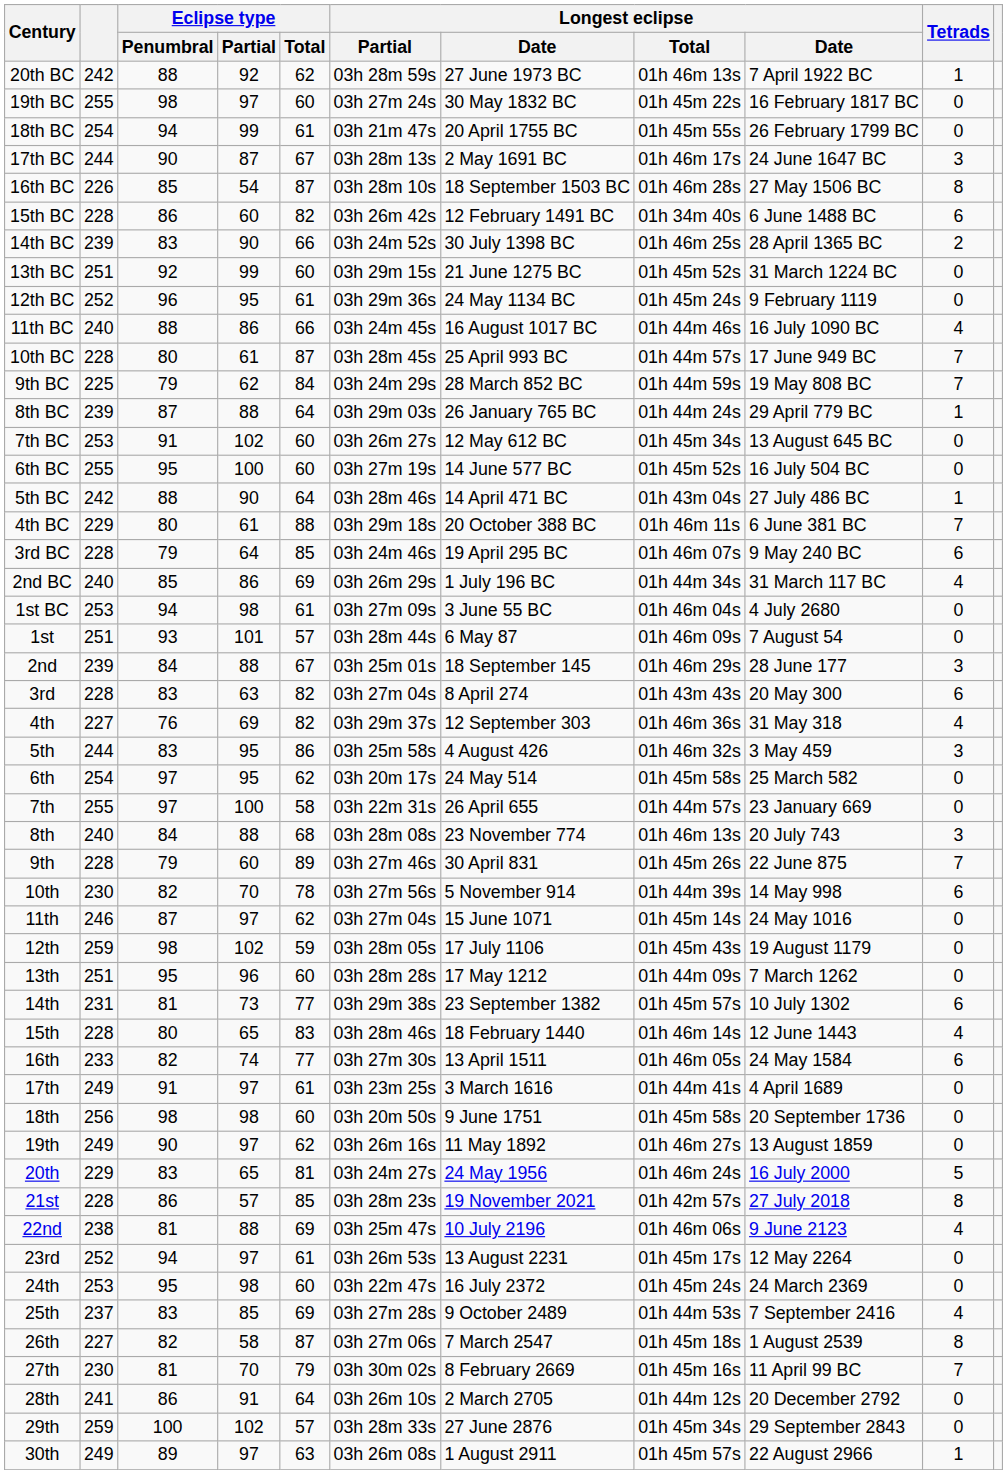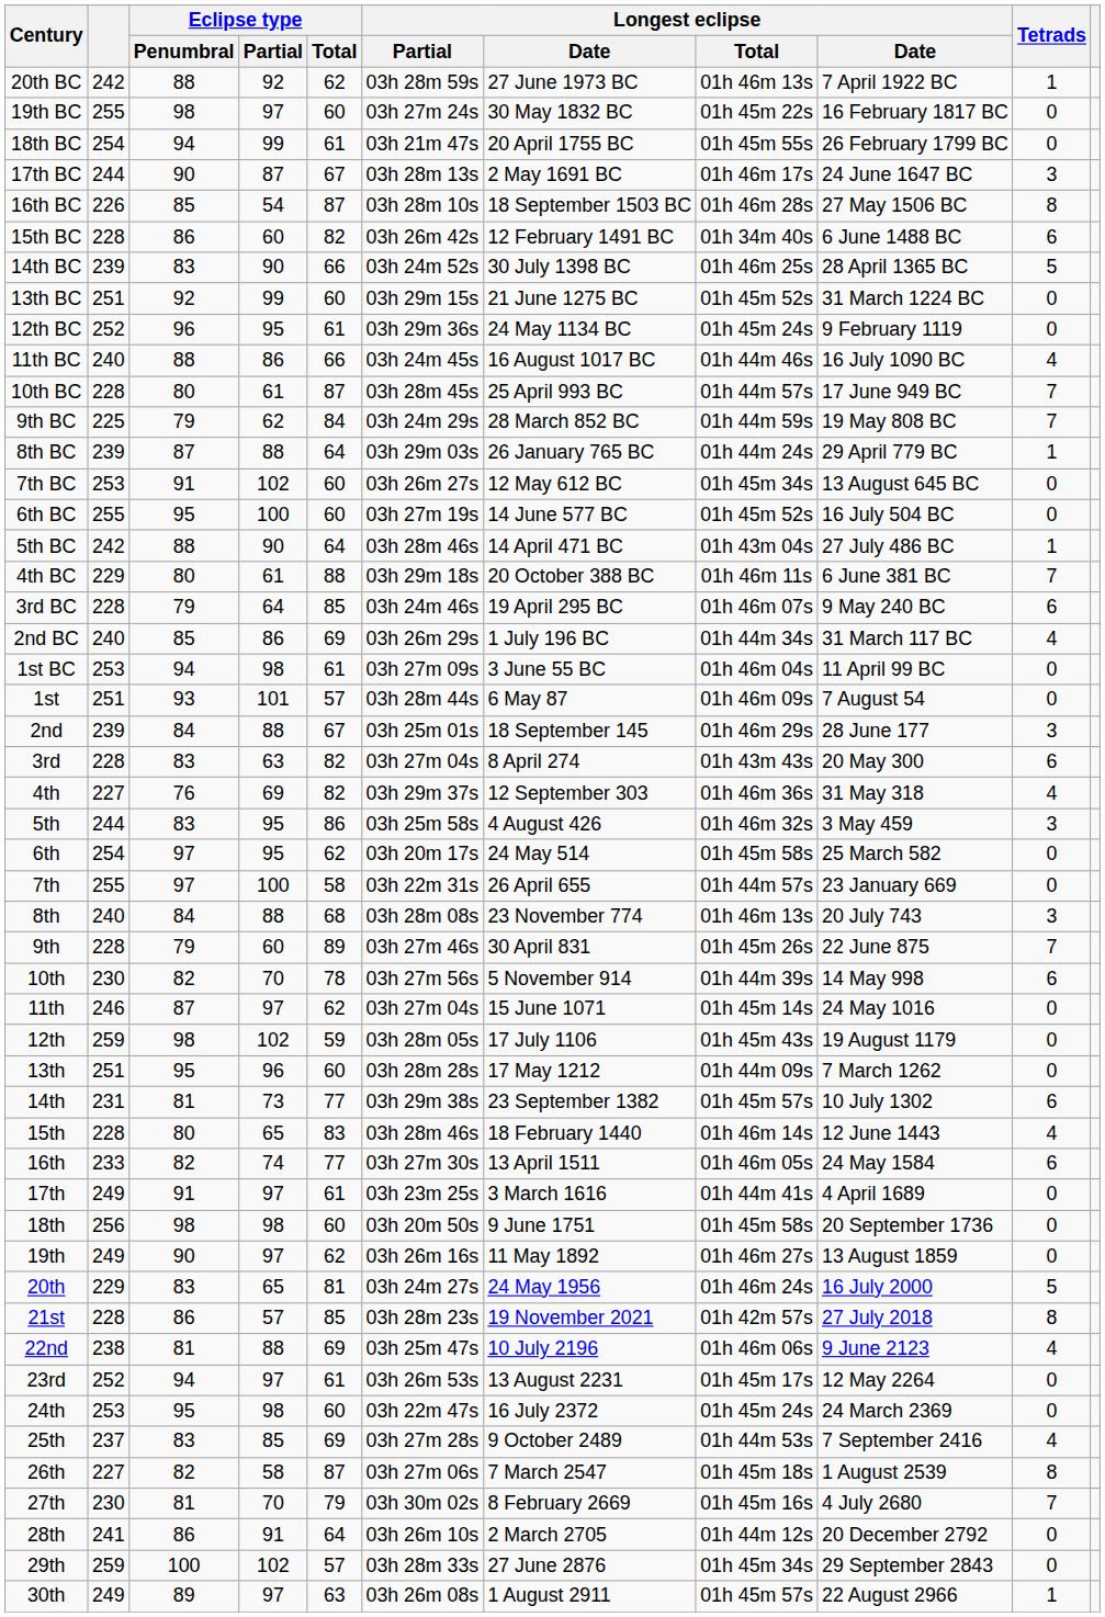 <table class="wikitable sortable" style="text-align: center;">
 <tr>
 <th rowspan=2>Century</th>
 <th rowspan=2></th>
 <th colspan=3><a href='#'>Eclipse type</a></th>
 <th colspan=4>Longest eclipse</th>
 <th rowspan=2><a href='#'>Tetrads</a></th>
 <th rowspan=2 class="unsortable"></th>
 </tr>
 <tr>
 <th>Penumbral</th>
 <th>Partial</th>
 <th>Total</th>
 <th>Partial</th>
 <th class="unsortable">Date</th>
 <th>Total</th>
 <th class="unsortable">Date</th>
 </tr>
 <tr>
 <td data-sort-value=-20>20th BC</td>
 <td>242</td>
 <td>88</td>
 <td>92</td>
 <td>62</td>
 <td>03h 28m 59s</td>
 <td align=left>27 June 1973 BC</td>
 <td>01h 46m 13s</td>
 <td align=left>7 April 1922 BC</td>
 <td>1</td>
 <td></td>
 </tr>
 <tr>
 <td data-sort-value=-19>19th BC</td>
 <td>255</td>
 <td>98</td>
 <td>97</td>
 <td>60</td>
 <td>03h 27m 24s</td>
 <td align=left>30 May 1832 BC</td>
 <td>01h 45m 22s</td>
 <td align=left>16 February 1817 BC</td>
 <td>0</td>
 <td></td>
 </tr>
 <tr>
 <td data-sort-value=-18>18th BC</td>
 <td>254</td>
 <td>94</td>
 <td>99</td>
 <td>61</td>
 <td>03h 21m 47s</td>
 <td align=left>20 April 1755 BC</td>
 <td>01h 45m 55s</td>
 <td align=left>26 February 1799 BC</td>
 <td>0</td>
 <td></td>
 </tr>
 <tr>
 <td data-sort-value=-17>17th BC</td>
 <td>244</td>
 <td>90</td>
 <td>87</td>
 <td>67</td>
 <td>03h 28m 13s</td>
 <td align=left>2 May 1691 BC</td>
 <td>01h 46m 17s</td>
 <td align=left>24 June 1647 BC</td>
 <td>3</td>
 <td></td>
 </tr>
 <tr>
 <td data-sort-value=-16>16th BC</td>
 <td>226</td>
 <td>85</td>
 <td>54</td>
 <td>87</td>
 <td>03h 28m 10s</td>
 <td align=left>18 September 1503 BC</td>
 <td>01h 46m 28s</td>
 <td align=left>27 May 1506 BC</td>
 <td>8</td>
 <td></td>
 </tr>
 <tr>
 <td data-sort-value=-15>15th BC</td>
 <td>228</td>
 <td>86</td>
 <td>60</td>
 <td>82</td>
 <td>03h 26m 42s</td>
 <td align=left>12 February 1491 BC</td>
 <td>01h 34m 40s</td>
 <td align=left>6 June 1488 BC</td>
 <td>6</td>
 <td></td>
 </tr>
 <tr>
 <td data-sort-value=-14>14th BC</td>
 <td>239</td>
 <td>83</td>
 <td>90</td>
 <td>66</td>
 <td>03h 24m 52s</td>
 <td align=left>30 July 1398 BC</td>
 <td>01h 46m 25s</td>
 <td align=left>28 April 1365 BC</td>
-<td>2</td>
+<td>5</td>
 <td></td>
 </tr>
 <tr>
 <td data-sort-value=-13>13th BC</td>
 <td>251</td>
 <td>92</td>
 <td>99</td>
 <td>60</td>
 <td>03h 29m 15s</td>
 <td align=left>21 June 1275 BC</td>
 <td>01h 45m 52s</td>
 <td align=left>31 March 1224 BC</td>
 <td>0</td>
 <td></td>
 </tr>
 <tr>
 <td data-sort-value=-12>12th BC</td>
 <td>252</td>
 <td>96</td>
 <td>95</td>
 <td>61</td>
 <td>03h 29m 36s</td>
 <td align=left>24 May 1134 BC</td>
 <td>01h 45m 24s</td>
 <td align=left>9 February 1119</td>
 <td>0</td>
 <td></td>
 </tr>
 <tr>
 <td data-sort-value=-11>11th BC</td>
 <td>240</td>
 <td>88</td>
 <td>86</td>
 <td>66</td>
 <td>03h 24m 45s</td>
 <td align=left>16 August 1017 BC</td>
 <td>01h 44m 46s</td>
 <td align=left>16 July 1090 BC</td>
 <td>4</td>
 <td></td>
 </tr>
 <tr>
 <td data-sort-value=-10>10th BC</td>
 <td>228</td>
 <td>80</td>
 <td>61</td>
 <td>87</td>
 <td>03h 28m 45s</td>
 <td align=left>25 April 993 BC</td>
 <td>01h 44m 57s</td>
 <td align=left>17 June 949 BC</td>
 <td>7</td>
 <td></td>
 </tr>
 <tr>
 <td data-sort-value=-9>9th BC</td>
 <td>225</td>
 <td>79</td>
 <td>62</td>
 <td>84</td>
 <td>03h 24m 29s</td>
 <td align=left>28 March 852 BC</td>
 <td>01h 44m 59s</td>
 <td align=left>19 May 808 BC</td>
 <td>7</td>
 <td></td>
 </tr>
 <tr>
 <td data-sort-value=-8>8th BC</td>
 <td>239</td>
 <td>87</td>
 <td>88</td>
 <td>64</td>
 <td>03h 29m 03s</td>
 <td align=left>26 January 765 BC</td>
 <td>01h 44m 24s</td>
 <td align=left>29 April 779 BC</td>
 <td>1</td>
 <td></td>
 </tr>
 <tr>
 <td data-sort-value=-7>7th BC</td>
 <td>253</td>
 <td>91</td>
 <td>102</td>
 <td>60</td>
 <td>03h 26m 27s</td>
 <td align=left>12 May 612 BC</td>
 <td>01h 45m 34s</td>
 <td align=left>13 August 645 BC</td>
 <td>0</td>
 <td></td>
 </tr>
 <tr>
 <td data-sort-value=-6>6th BC</td>
 <td>255</td>
 <td>95</td>
 <td>100</td>
 <td>60</td>
 <td>03h 27m 19s</td>
 <td align=left>14 June 577 BC</td>
 <td>01h 45m 52s</td>
 <td align=left>16 July 504 BC</td>
 <td>0</td>
 <td></td>
 </tr>
 <tr>
 <td data-sort-value=-5>5th BC</td>
 <td>242</td>
 <td>88</td>
 <td>90</td>
 <td>64</td>
 <td>03h 28m 46s</td>
 <td align=left>14 April 471 BC</td>
 <td>01h 43m 04s</td>
 <td align=left>27 July 486 BC</td>
 <td>1</td>
 <td></td>
 </tr>
 <tr>
 <td data-sort-value=-4>4th BC</td>
 <td>229</td>
 <td>80</td>
 <td>61</td>
 <td>88</td>
 <td>03h 29m 18s</td>
 <td align=left>20 October 388 BC</td>
 <td>01h 46m 11s</td>
 <td align=left>6 June 381 BC</td>
 <td>7</td>
 <td></td>
 </tr>
 <tr>
 <td data-sort-value=-3>3rd BC</td>
 <td>228</td>
 <td>79</td>
 <td>64</td>
 <td>85</td>
 <td>03h 24m 46s</td>
 <td align=left>19 April 295 BC</td>
 <td>01h 46m 07s</td>
 <td align=left>9 May 240 BC</td>
 <td>6</td>
 <td></td>
 </tr>
 <tr>
 <td data-sort-value=-2>2nd BC</td>
 <td>240</td>
 <td>85</td>
 <td>86</td>
 <td>69</td>
 <td>03h 26m 29s</td>
 <td align=left>1 July 196 BC</td>
 <td>01h 44m 34s</td>
 <td align=left>31 March 117 BC</td>
 <td>4</td>
 <td></td>
 </tr>
 <tr>
 <td data-sort-value=-1>1st BC</td>
 <td>253</td>
 <td>94</td>
 <td>98</td>
 <td>61</td>
 <td>03h 27m 09s</td>
 <td align=left>3 June 55 BC</td>
 <td>01h 46m 04s</td>
-<td align=left>4 July 2680</td>
+<td align=left>11 April 99 BC</td>
 <td>0</td>
 <td></td>
 </tr>
 <tr>
 <td data-sort-value=1>1st</td>
 <td>251</td>
 <td>93</td>
 <td>101</td>
 <td>57</td>
 <td>03h 28m 44s</td>
 <td align=left>6 May 87</td>
 <td>01h 46m 09s</td>
 <td align=left>7 August 54</td>
 <td>0</td>
 <td></td>
 </tr>
 <tr>
 <td data-sort-value=2>2nd</td>
 <td>239</td>
 <td>84</td>
 <td>88</td>
 <td>67</td>
 <td>03h 25m 01s</td>
 <td align=left>18 September 145</td>
 <td>01h 46m 29s</td>
 <td align=left>28 June 177</td>
 <td>3</td>
 <td></td>
 </tr>
 <tr>
 <td data-sort-value=3>3rd</td>
 <td>228</td>
 <td>83</td>
 <td>63</td>
 <td>82</td>
 <td>03h 27m 04s</td>
 <td align=left>8 April 274</td>
 <td>01h 43m 43s</td>
 <td align=left>20 May 300</td>
 <td>6</td>
 <td></td>
 </tr>
 <tr>
 <td data-sort-value=4>4th</td>
 <td>227</td>
 <td>76</td>
 <td>69</td>
 <td>82</td>
 <td>03h 29m 37s</td>
 <td align=left>12 September 303</td>
 <td>01h 46m 36s</td>
 <td align=left>31 May 318</td>
 <td>4</td>
 <td></td>
 </tr>
 <tr>
 <td data-sort-value=5>5th</td>
 <td>244</td>
 <td>83</td>
 <td>95</td>
 <td>86</td>
 <td>03h 25m 58s</td>
 <td align=left>4 August 426</td>
 <td>01h 46m 32s</td>
 <td align=left>3 May 459</td>
 <td>3</td>
 <td></td>
 </tr>
 <tr>
 <td data-sort-value=6>6th</td>
 <td>254</td>
 <td>97</td>
 <td>95</td>
 <td>62</td>
 <td>03h 20m 17s</td>
 <td align=left>24 May 514</td>
 <td>01h 45m 58s</td>
 <td align=left>25 March 582</td>
 <td>0</td>
 <td></td>
 </tr>
 <tr>
 <td data-sort-value=7>7th</td>
 <td>255</td>
 <td>97</td>
 <td>100</td>
 <td>58</td>
 <td>03h 22m 31s</td>
 <td align=left>26 April 655</td>
 <td>01h 44m 57s</td>
 <td align=left>23 January 669</td>
 <td>0</td>
 <td></td>
 </tr>
 <tr>
 <td data-sort-value=8>8th</td>
 <td>240</td>
 <td>84</td>
 <td>88</td>
 <td>68</td>
 <td>03h 28m 08s</td>
 <td align=left>23 November 774</td>
 <td>01h 46m 13s</td>
 <td align=left>20 July 743</td>
 <td>3</td>
 <td></td>
 </tr>
 <tr>
 <td data-sort-value=9>9th</td>
 <td>228</td>
 <td>79</td>
 <td>60</td>
 <td>89</td>
 <td>03h 27m 46s</td>
 <td align=left>30 April 831</td>
 <td>01h 45m 26s</td>
 <td align=left>22 June 875</td>
 <td>7</td>
 <td></td>
 </tr>
 <tr>
 <td data-sort-value=10>10th</td>
 <td>230</td>
 <td>82</td>
 <td>70</td>
 <td>78</td>
 <td>03h 27m 56s</td>
 <td align=left>5 November 914</td>
 <td>01h 44m 39s</td>
 <td align=left>14 May 998</td>
 <td>6</td>
 <td></td>
 </tr>
 <tr>
 <td data-sort-value=11>11th</td>
 <td>246</td>
 <td>87</td>
 <td>97</td>
 <td>62</td>
 <td>03h 27m 04s</td>
 <td align=left>15 June 1071</td>
 <td>01h 45m 14s</td>
 <td align=left>24 May 1016</td>
 <td>0</td>
 <td></td>
 </tr>
 <tr>
 <td data-sort-value=12>12th</td>
 <td>259</td>
 <td>98</td>
 <td>102</td>
 <td>59</td>
 <td>03h 28m 05s</td>
 <td align=left>17 July 1106</td>
 <td>01h 45m 43s</td>
 <td align=left>19 August 1179</td>
 <td>0</td>
 <td></td>
 </tr>
 <tr>
 <td data-sort-value=13>13th</td>
 <td>251</td>
 <td>95</td>
 <td>96</td>
 <td>60</td>
 <td>03h 28m 28s</td>
 <td align=left>17 May 1212</td>
 <td>01h 44m 09s</td>
 <td align=left>7 March 1262</td>
 <td>0</td>
 <td></td>
 </tr>
 <tr>
 <td data-sort-value=14>14th</td>
 <td>231</td>
 <td>81</td>
 <td>73</td>
 <td>77</td>
 <td>03h 29m 38s</td>
 <td align=left>23 September 1382</td>
 <td>01h 45m 57s</td>
 <td align=left>10 July 1302</td>
 <td>6</td>
 <td></td>
 </tr>
 <tr>
 <td data-sort-value=15>15th</td>
 <td>228</td>
 <td>80</td>
 <td>65</td>
 <td>83</td>
 <td>03h 28m 46s</td>
 <td align=left>18 February 1440</td>
 <td>01h 46m 14s</td>
 <td align=left>12 June 1443</td>
 <td>4</td>
 <td></td>
 </tr>
 <tr>
 <td data-sort-value=16>16th</td>
 <td>233</td>
 <td>82</td>
 <td>74</td>
 <td>77</td>
 <td>03h 27m 30s</td>
 <td align=left>13 April 1511</td>
 <td>01h 46m 05s</td>
 <td align=left>24 May 1584</td>
 <td>6</td>
 <td></td>
 </tr>
 <tr>
 <td data-sort-value=17>17th</td>
 <td>249</td>
 <td>91</td>
 <td>97</td>
 <td>61</td>
 <td>03h 23m 25s</td>
 <td align=left>3 March 1616</td>
 <td>01h 44m 41s</td>
 <td align=left>4 April 1689</td>
 <td>0</td>
 <td></td>
 </tr>
 <tr>
 <td data-sort-value=18>18th</td>
 <td>256</td>
 <td>98</td>
 <td>98</td>
 <td>60</td>
 <td>03h 20m 50s</td>
 <td align=left>9 June 1751</td>
 <td>01h 45m 58s</td>
 <td align=left>20 September 1736</td>
 <td>0</td>
 <td></td>
 </tr>
 <tr>
 <td data-sort-value=19>19th</td>
 <td>249</td>
 <td>90</td>
 <td>97</td>
 <td>62</td>
 <td>03h 26m 16s</td>
 <td align=left>11 May 1892</td>
 <td>01h 46m 27s</td>
 <td align=left>13 August 1859</td>
 <td>0</td>
 <td></td>
 </tr>
 <tr>
 <td data-sort-value=20><a href='#'>20th</a></td>
 <td>229</td>
 <td>83</td>
 <td>65</td>
 <td>81</td>
 <td>03h 24m 27s</td>
 <td align=left><a href='#'>24 May 1956</a></td>
 <td>01h 46m 24s</td>
 <td align=left><a href='#'>16 July 2000</a></td>
 <td>5</td>
 <td></td>
 </tr>
 <tr>
 <td data-sort-value=21><a href='#'>21st</a></td>
 <td>228</td>
 <td>86</td>
 <td>57</td>
 <td>85</td>
 <td>03h 28m 23s</td>
 <td align=left><a href='#'>19 November 2021</a></td>
 <td>01h 42m 57s</td>
 <td align=left><a href='#'>27 July 2018</a></td>
 <td>8</td>
 <td></td>
 </tr>
 <tr>
 <td data-sort-value=22><a href='#'>22nd</a></td>
 <td>238</td>
 <td>81</td>
 <td>88</td>
 <td>69</td>
 <td>03h 25m 47s</td>
 <td align=left><a href='#'>10 July 2196</a></td>
 <td>01h 46m 06s</td>
 <td align=left><a href='#'>9 June 2123</a></td>
 <td>4</td>
 <td></td>
 </tr>
 <tr>
 <td data-sort-value=23>23rd</td>
 <td>252</td>
 <td>94</td>
 <td>97</td>
 <td>61</td>
 <td>03h 26m 53s</td>
 <td align=left>13 August 2231</td>
 <td>01h 45m 17s</td>
 <td align=left>12 May 2264</td>
 <td>0</td>
 <td></td>
 </tr>
 <tr>
 <td data-sort-value=24>24th</td>
 <td>253</td>
 <td>95</td>
 <td>98</td>
 <td>60</td>
 <td>03h 22m 47s</td>
 <td align=left>16 July 2372</td>
 <td>01h 45m 24s</td>
 <td align=left>24 March 2369</td>
 <td>0</td>
 <td></td>
 </tr>
 <tr>
 <td data-sort-value=25>25th</td>
 <td>237</td>
 <td>83</td>
 <td>85</td>
 <td>69</td>
 <td>03h 27m 28s</td>
 <td align=left>9 October 2489</td>
 <td>01h 44m 53s</td>
 <td align=left>7 September 2416</td>
 <td>4</td>
 <td></td>
 </tr>
 <tr>
 <td data-sort-value=26>26th</td>
 <td>227</td>
 <td>82</td>
 <td>58</td>
 <td>87</td>
 <td>03h 27m 06s</td>
 <td align=left>7 March 2547</td>
 <td>01h 45m 18s</td>
 <td align=left>1 August 2539</td>
 <td>8</td>
 <td></td>
 </tr>
 <tr>
 <td data-sort-value=27>27th</td>
 <td>230</td>
 <td>81</td>
 <td>70</td>
 <td>79</td>
 <td>03h 30m 02s</td>
 <td align=left>8 February 2669</td>
 <td>01h 45m 16s</td>
-<td align=left>11 April 99 BC</td>
+<td align=left>4 July 2680</td>
 <td>7</td>
 <td></td>
 </tr>
 <tr>
 <td data-sort-value=28>28th</td>
 <td>241</td>
 <td>86</td>
 <td>91</td>
 <td>64</td>
 <td>03h 26m 10s</td>
 <td align=left>2 March 2705</td>
 <td>01h 44m 12s</td>
 <td align=left>20 December 2792</td>
 <td>0</td>
 <td></td>
 </tr>
 <tr>
 <td data-sort-value=29>29th</td>
 <td>259</td>
 <td>100</td>
 <td>102</td>
 <td>57</td>
 <td>03h 28m 33s</td>
 <td align=left>27 June 2876</td>
 <td>01h 45m 34s</td>
 <td align=left>29 September 2843</td>
 <td>0</td>
 <td></td>
 </tr>
 <tr>
 <td data-sort-value=30>30th</td>
 <td>249</td>
 <td>89</td>
 <td>97</td>
 <td>63</td>
 <td>03h 26m 08s</td>
 <td align=left>1 August 2911</td>
 <td>01h 45m 57s</td>
 <td align=left>22 August 2966</td>
 <td>1</td>
 <td></td>
 </tr>
 </table>
